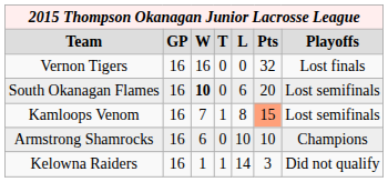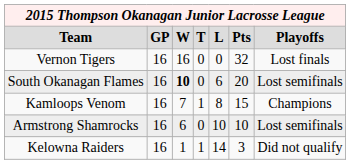 <table class="wikitable">
 <tr align="center" bgcolor="#ffeeee">
 <td colspan="7"><strong><em> 2015 Thompson Okanagan Junior Lacrosse League</em></strong></td>
 </tr>
 <tr align="center"  bgcolor="#dddddd">
 <td><strong>Team </strong></td>
 <td><strong> GP </strong></td>
 <td><strong> W </strong></td>
 <td><strong> T </strong></td>
 <td><strong> L </strong></td>
 <td><strong>Pts</strong></td>
 <td><strong>Playoffs</strong></td>
 </tr>
 <tr align="center">
 <td>Vernon Tigers</td>
 <td>16</td>
 <td>16</td>
 <td>0</td>
 <td>0</td>
 <td>32</td>
 <td>Lost finals</td>
 </tr>
 <tr align="center" bgcolor="#eeeeee">
 <td>South Okanagan Flames</td>
 <td>16</td>
 <td><strong>10</strong></td>
 <td>0</td>
 <td>6</td>
 <td>20</td>
 <td>Lost semifinals</td>
 </tr>
 <tr align="center">
 <td>Kamloops Venom</td>
 <td>16</td>
 <td>7</td>
 <td>1</td>
 <td>8</td>
-<td style="background: lightsalmon;">15</td>
-<td>Lost semifinals</td>
+<td>15</td>
+<td>Champions</td>
 </tr>
 <tr align="center" bgcolor="#eeeeee">
 <td>Armstrong Shamrocks</td>
 <td>16</td>
 <td>6</td>
 <td>0</td>
 <td>10</td>
 <td>10</td>
-<td>Champions</td>
+<td>Lost semifinals</td>
 </tr>
 <tr align="center">
 <td>Kelowna Raiders</td>
 <td>16</td>
 <td>1</td>
 <td>1</td>
 <td>14</td>
 <td>3</td>
 <td>Did not qualify</td>
 </tr>
 </table>
